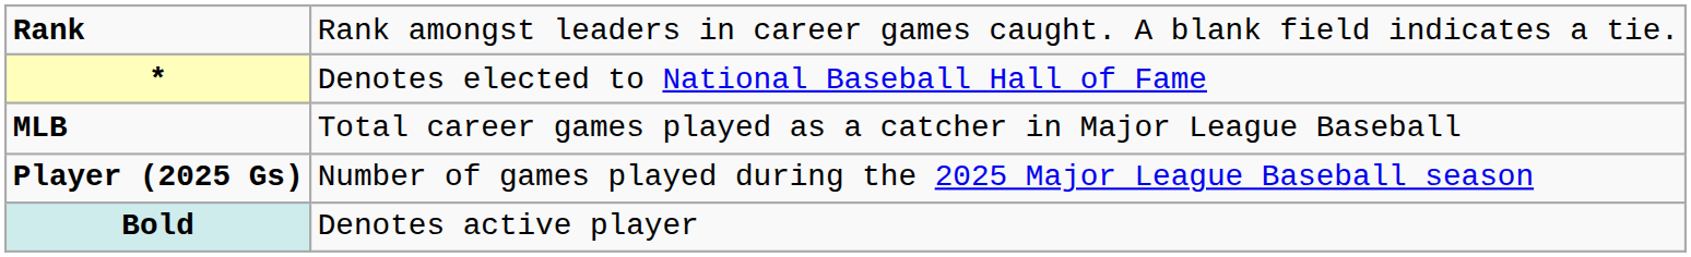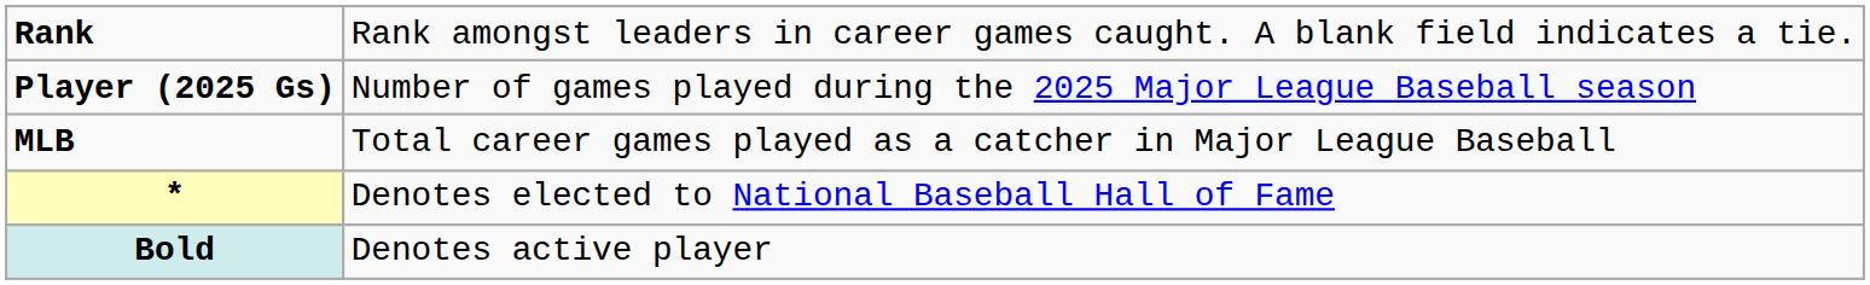 <table class="wikitable" style="font-size:100%;">
 <tr>
 <td><strong>Rank</strong></td>
 <td>Rank amongst leaders in career games caught. A blank field indicates a tie.</td>
 </tr>
 <tr>
-<th scope="row" style="background-color:#ffffbb">*</th>
-<td>Denotes elected to <a href='#'>National Baseball Hall of Fame</a> <br></td>
+<td><strong>Player (2025 Gs)</strong></td>
+<td>Number of games played during the <a href='#'>2025 Major League Baseball season</a></td>
 </tr>
 <tr>
 <td><strong>MLB</strong></td>
 <td>Total career games played as a catcher in Major League Baseball</td>
 </tr>
 <tr>
-<td><strong>Player (2025 Gs)</strong></td>
-<td>Number of games played during the <a href='#'>2025 Major League Baseball season</a></td>
+<th scope="row" style="background-color:#ffffbb">*</th>
+<td>Denotes elected to <a href='#'>National Baseball Hall of Fame</a> <br></td>
 </tr>
 <tr>
 <th scope="row" style="background:#cfecec;"><strong>Bold</strong></th>
 <td>Denotes active player<br></td>
 </tr>
 </table>
